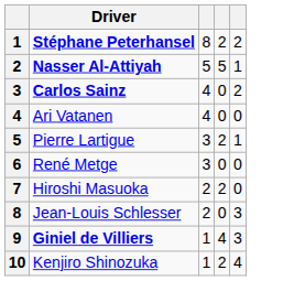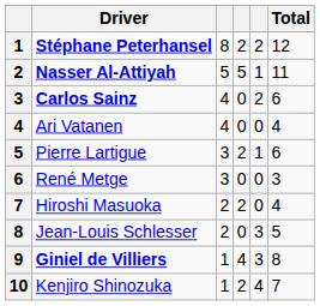 <table class="wikitable">
 <tr>
 <th></th>
 <th>Driver</th>
 <th></th>
 <th></th>
 <th></th>
+<th>Total</th>
 </tr>
 <tr>
 <th>1</th>
 <td align=left> <strong><a href='#'>Stéphane Peterhansel</a></strong></td>
 <td>8</td>
 <td>2</td>
 <td>2</td>
+<td>12</td>
 </tr>
 <tr>
 <th>2</th>
 <td align=left> <strong><a href='#'>Nasser Al-Attiyah</a></strong></td>
 <td>5</td>
 <td>5</td>
 <td>1</td>
+<td>11</td>
 </tr>
 <tr>
 <th>3</th>
 <td align=left> <strong><a href='#'>Carlos Sainz</a></strong></td>
 <td>4</td>
 <td>0</td>
 <td>2</td>
+<td>6</td>
 </tr>
 <tr>
 <th>4</th>
 <td align=left> <a href='#'>Ari Vatanen</a></td>
 <td>4</td>
 <td>0</td>
 <td>0</td>
+<td>4</td>
 </tr>
 <tr>
 <th>5</th>
 <td align=left> <a href='#'>Pierre Lartigue</a></td>
 <td>3</td>
 <td>2</td>
 <td>1</td>
+<td>6</td>
 </tr>
 <tr>
 <th>6</th>
 <td align=left> <a href='#'>René Metge</a></td>
 <td>3</td>
 <td>0</td>
 <td>0</td>
+<td>3</td>
 </tr>
 <tr>
 <th>7</th>
 <td align=left> <a href='#'>Hiroshi Masuoka</a></td>
 <td>2</td>
 <td>2</td>
 <td>0</td>
+<td>4</td>
 </tr>
 <tr>
 <th>8</th>
 <td align=left> <a href='#'>Jean-Louis Schlesser</a></td>
 <td>2</td>
 <td>0</td>
 <td>3</td>
+<td>5</td>
 </tr>
 <tr>
 <th>9</th>
 <td align=left> <strong><a href='#'>Giniel de Villiers</a></strong></td>
 <td>1</td>
 <td>4</td>
 <td>3</td>
+<td>8</td>
 </tr>
 <tr>
 <th>10</th>
 <td align=left> <a href='#'>Kenjiro Shinozuka</a></td>
 <td>1</td>
 <td>2</td>
 <td>4</td>
+<td>7</td>
 </tr>
 </table>
